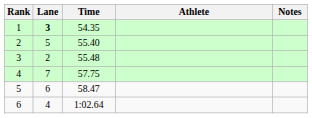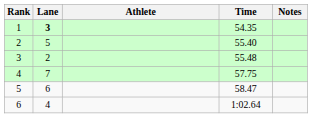 <table class="wikitable sortable" style="text-align:center">
 <tr>
 <th width=40>Rank</th>
 <th width=40>Lane</th>
+<th width=250>Athlete</th>
 <th width=80>Time</th>
-<th width=250>Athlete</th>
 <th width=50>Notes</th>
 </tr>
 <tr bgcolor=ccffcc>
 <td>1</td>
 <td><strong>3</strong></td>
+<td align=left></td>
 <td>54.35</td>
-<td align=left></td>
 <td></td>
 </tr>
 <tr bgcolor=ccffcc>
 <td>2</td>
 <td>5</td>
+<td align=left></td>
 <td>55.40</td>
-<td align=left></td>
 <td></td>
 </tr>
 <tr bgcolor=ccffcc>
 <td>3</td>
 <td>2</td>
+<td align=left></td>
 <td>55.48</td>
-<td align=left></td>
 <td></td>
 </tr>
 <tr bgcolor=ccffcc>
 <td>4</td>
 <td>7</td>
+<td align=left></td>
 <td>57.75</td>
-<td align=left></td>
 <td></td>
 </tr>
 <tr>
 <td>5</td>
 <td>6</td>
+<td align=left></td>
 <td>58.47</td>
-<td align=left></td>
 <td></td>
 </tr>
 <tr>
 <td>6</td>
 <td>4</td>
+<td align=left></td>
 <td>1:02.64</td>
-<td align=left></td>
 <td></td>
 </tr>
 </table>
